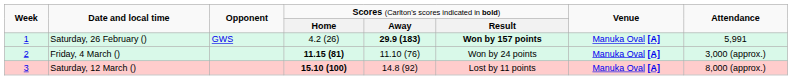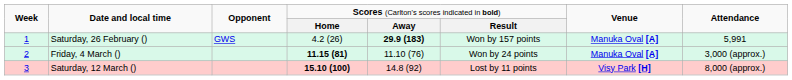 <table class="wikitable" style="font-size:90%; text-align:center; width: 100%; margin-left: auto; margin-right: auto;">
 <tr>
 <td rowspan=2><strong>Week</strong></td>
 <td rowspan=2><strong>Date and local time</strong></td>
 <td rowspan=2><strong>Opponent</strong></td>
 <td colspan=3><strong>Scores</strong> <small>(Carlton's scores indicated in <strong>bold</strong>)</small></td>
 <td rowspan=2><strong>Venue</strong></td>
 <td rowspan=2><strong>Attendance</strong></td>
 </tr>
 <tr>
 <th>Home</th>
 <th>Away</th>
 <th>Result</th>
 </tr>
 <tr style="background:#d9f9e9;">
 <td><a href='#'>1</a></td>
 <td align=left>Saturday, 26 February ()</td>
 <td align=left><a href='#'>GWS</a></td>
 <td>4.2 (26)</td>
 <td><strong>29.9 (183)</strong></td>
-<td><strong>Won by 157 points </strong></td>
+<td>Won by 157 points </td>
 <td><a href='#'>Manuka Oval</a> <span></span><a href='#'><strong>[A]</strong></a></td>
 <td>5,991</td>
 </tr>
 <tr style="background:#d9f9e9;">
 <td><a href='#'>2</a></td>
 <td align=left>Friday, 4 March ()</td>
 <td align=left></td>
 <td><strong>11.15 (81)</strong></td>
 <td>11.10 (76)</td>
 <td>Won by 24 points </td>
 <td><a href='#'>Manuka Oval</a> <span></span><a href='#'><strong>[A]</strong></a></td>
 <td>3,000 (approx.)</td>
 </tr>
 <tr style="background:#fcc;">
 <td><a href='#'>3</a></td>
 <td align=left>Saturday, 12 March ()</td>
 <td align=left></td>
 <td><strong>15.10 (100)</strong></td>
 <td>14.8 (92)</td>
 <td>Lost by 11 points </td>
-<td><a href='#'>Manuka Oval</a> <span></span><a href='#'><strong>[A]</strong></a></td>
+<td><a href='#'>Visy Park</a> <span></span><a href='#'><strong>[H]</strong></a></td>
 <td>8,000 (approx.)</td>
 </tr>
 </table>
